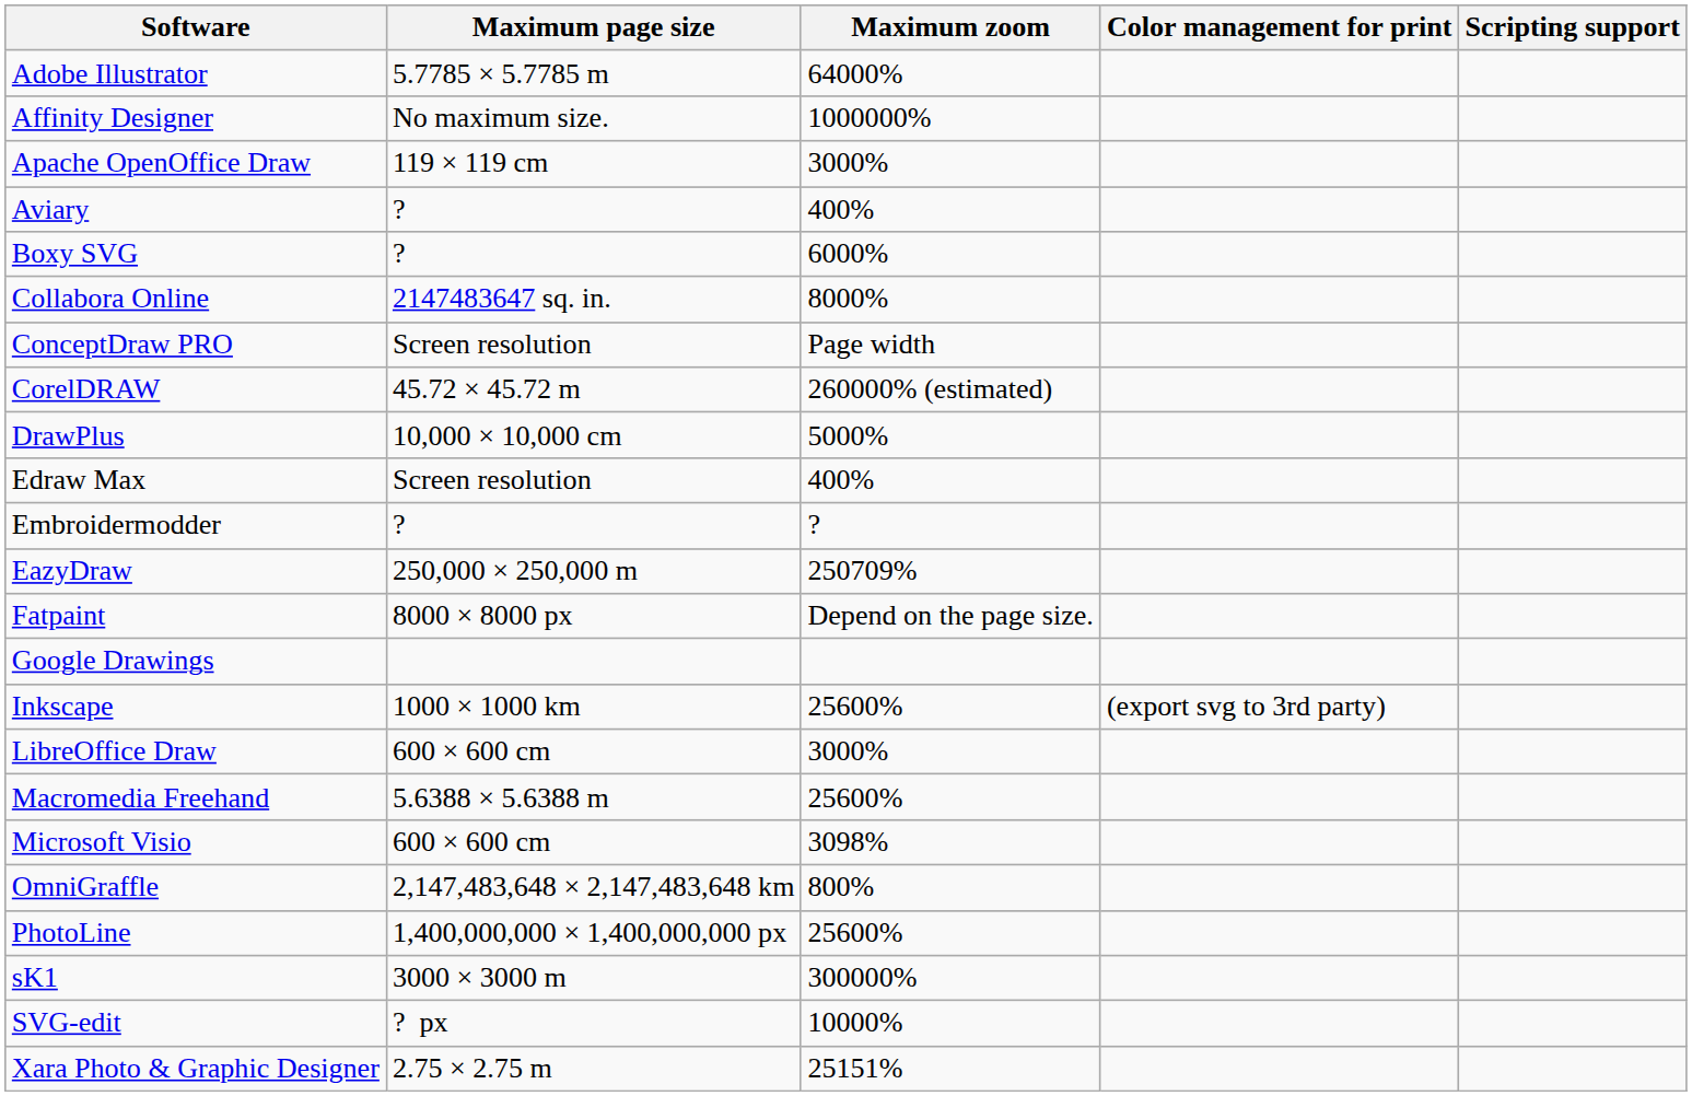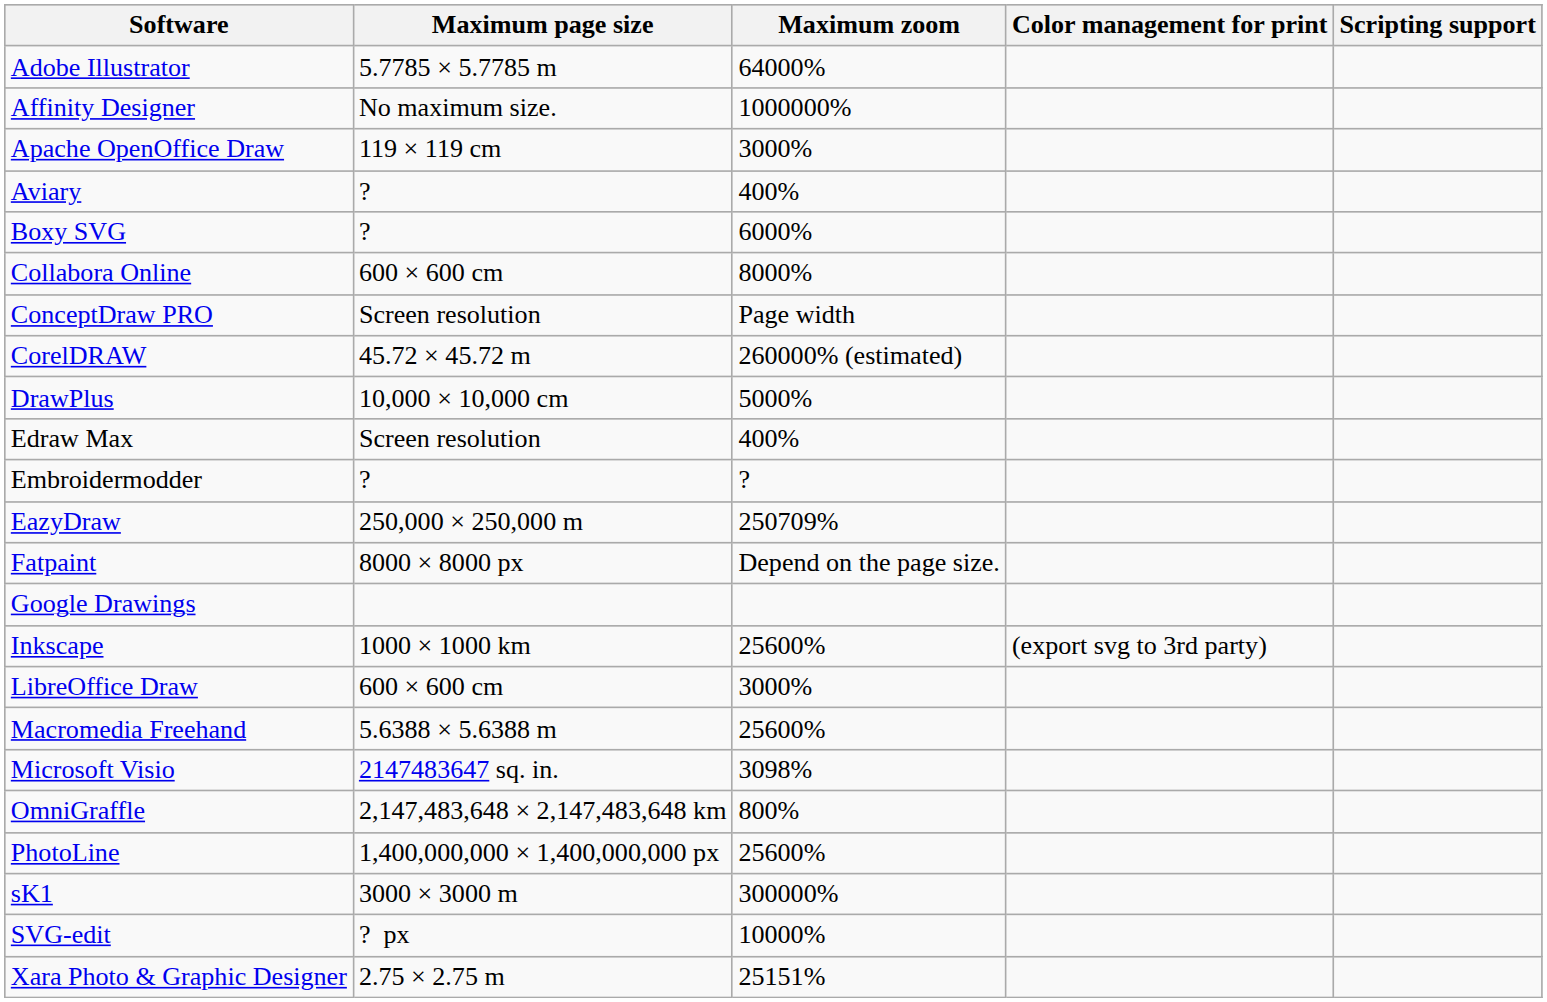 <table class="wikitable sortable" style="width: auto;">
 <tr>
 <th>Software</th>
 <th>Maximum page size</th>
 <th>Maximum zoom</th>
 <th>Color management for print</th>
 <th>Scripting support</th>
 </tr>
 <tr>
 <td><a href='#'>Adobe Illustrator</a></td>
 <td>5.7785 × 5.7785 m</td>
 <td>64000%</td>
 <td></td>
 <td></td>
 </tr>
 <tr>
 <td><a href='#'>Affinity Designer</a></td>
 <td>No maximum size.</td>
 <td>1000000%</td>
 <td></td>
 <td></td>
 </tr>
 <tr>
 <td><a href='#'>Apache OpenOffice Draw</a></td>
 <td>119 × 119 cm</td>
 <td>3000%</td>
 <td></td>
 <td></td>
 </tr>
 <tr>
 <td><a href='#'>Aviary</a></td>
 <td>?</td>
 <td>400%</td>
 <td></td>
 <td></td>
 </tr>
 <tr>
 <td><a href='#'>Boxy SVG</a></td>
 <td>?</td>
 <td>6000%</td>
 <td></td>
 <td></td>
 </tr>
 <tr>
 <td><a href='#'>Collabora Online</a></td>
-<td><a href='#'>2147483647</a> sq. in.</td>
+<td>600 × 600 cm</td>
 <td>8000%</td>
 <td></td>
 <td></td>
 </tr>
 <tr>
 <td><a href='#'>ConceptDraw PRO</a></td>
 <td>Screen resolution</td>
 <td>Page width</td>
 <td></td>
 <td></td>
 </tr>
 <tr>
 <td><a href='#'>CorelDRAW</a></td>
 <td>45.72 × 45.72 m</td>
 <td>260000% (estimated)</td>
 <td></td>
 <td></td>
 </tr>
 <tr>
 <td><a href='#'>DrawPlus</a></td>
 <td>10,000 × 10,000 cm</td>
 <td>5000%</td>
 <td></td>
 <td></td>
 </tr>
 <tr>
 <td>Edraw Max</td>
 <td>Screen resolution</td>
 <td>400%</td>
 <td></td>
 <td></td>
 </tr>
 <tr>
 <td>Embroidermodder</td>
 <td>?</td>
 <td>?</td>
 <td></td>
 <td></td>
 </tr>
 <tr>
 <td><a href='#'>EazyDraw</a></td>
 <td>250,000 × 250,000 m</td>
 <td>250709%</td>
 <td></td>
 <td></td>
 </tr>
 <tr>
 <td><a href='#'>Fatpaint</a></td>
 <td>8000 × 8000 px</td>
 <td>Depend on the page size.</td>
 <td></td>
 <td></td>
 </tr>
 <tr>
 <td><a href='#'>Google Drawings</a></td>
 <td></td>
 <td></td>
 <td></td>
 <td></td>
 </tr>
 <tr>
 <td><a href='#'>Inkscape</a></td>
 <td>1000 × 1000 km</td>
 <td>25600%</td>
 <td> (export svg to 3rd party) </td>
 <td></td>
 </tr>
 <tr>
 <td><a href='#'>LibreOffice Draw</a></td>
 <td>600 × 600 cm</td>
 <td>3000%</td>
 <td></td>
 <td></td>
 </tr>
 <tr>
 <td><a href='#'>Macromedia Freehand</a></td>
 <td>5.6388 × 5.6388 m</td>
 <td>25600%</td>
 <td></td>
 <td></td>
 </tr>
 <tr>
 <td><a href='#'>Microsoft Visio</a></td>
-<td>600 × 600 cm</td>
+<td><a href='#'>2147483647</a> sq. in.</td>
 <td>3098%</td>
 <td></td>
 <td></td>
 </tr>
 <tr>
 <td><a href='#'>OmniGraffle</a></td>
 <td>2,147,483,648 × 2,147,483,648 km</td>
 <td>800%</td>
 <td></td>
 <td></td>
 </tr>
 <tr>
 <td><a href='#'>PhotoLine</a></td>
 <td>1,400,000,000 × 1,400,000,000 px</td>
 <td>25600%</td>
 <td></td>
 <td></td>
 </tr>
 <tr>
 <td><a href='#'>sK1</a></td>
 <td>3000 × 3000 m</td>
 <td>300000%</td>
 <td></td>
 <td></td>
 </tr>
 <tr>
 <td><a href='#'>SVG-edit</a></td>
 <td>?  px</td>
 <td>10000%</td>
 <td></td>
 <td></td>
 </tr>
 <tr>
 <td><a href='#'>Xara Photo & Graphic Designer</a></td>
 <td>2.75 × 2.75 m</td>
 <td>25151%</td>
 <td></td>
 <td></td>
 </tr>
 </table>
